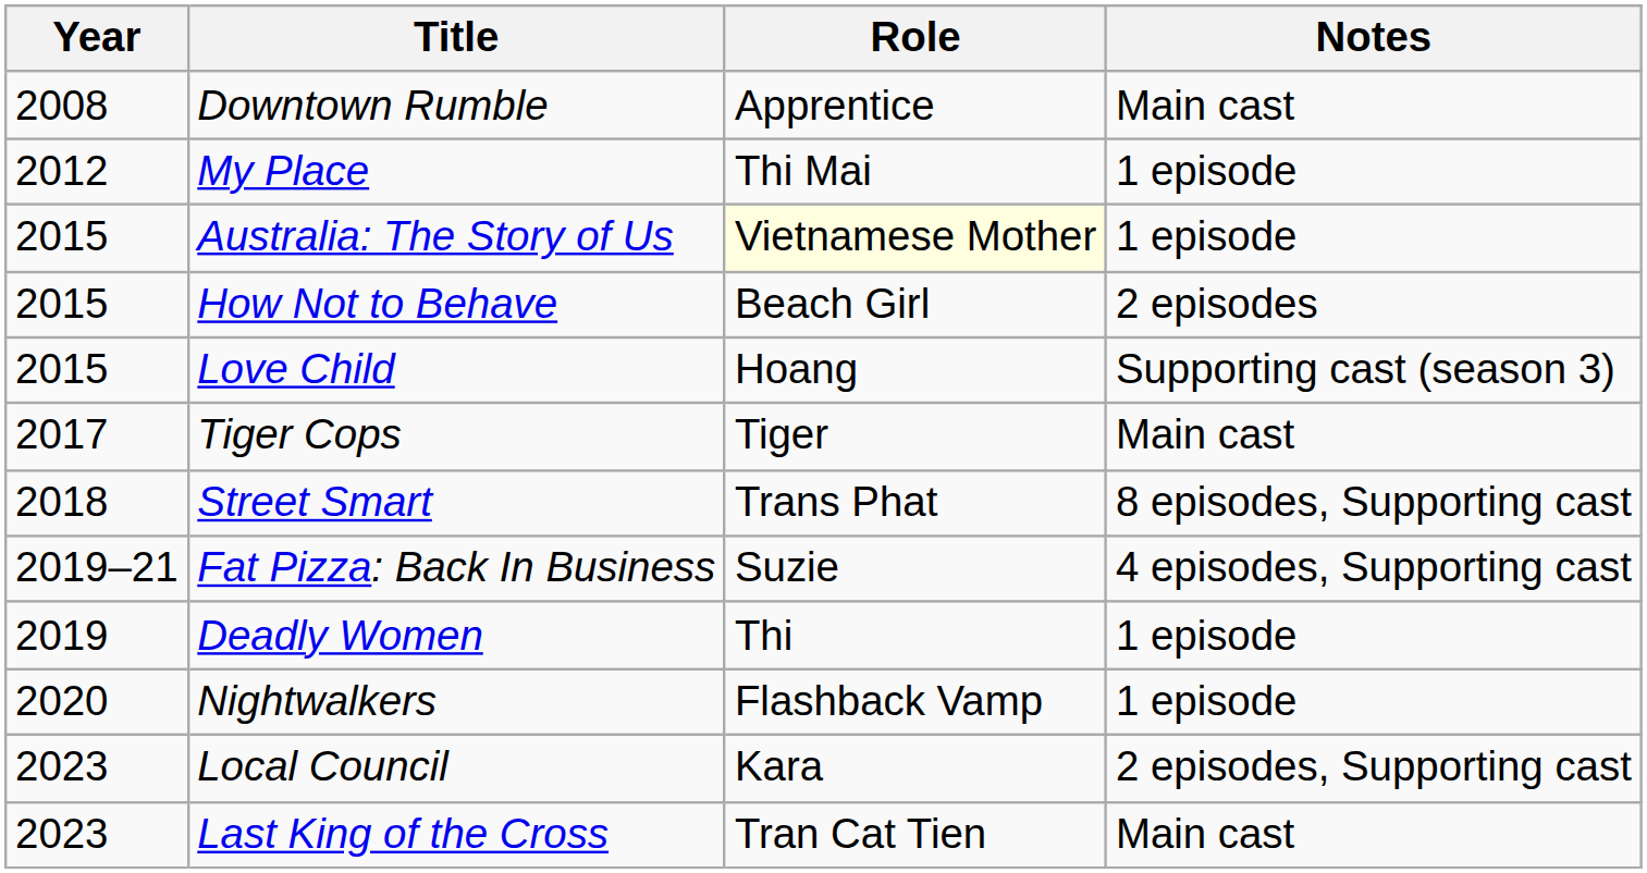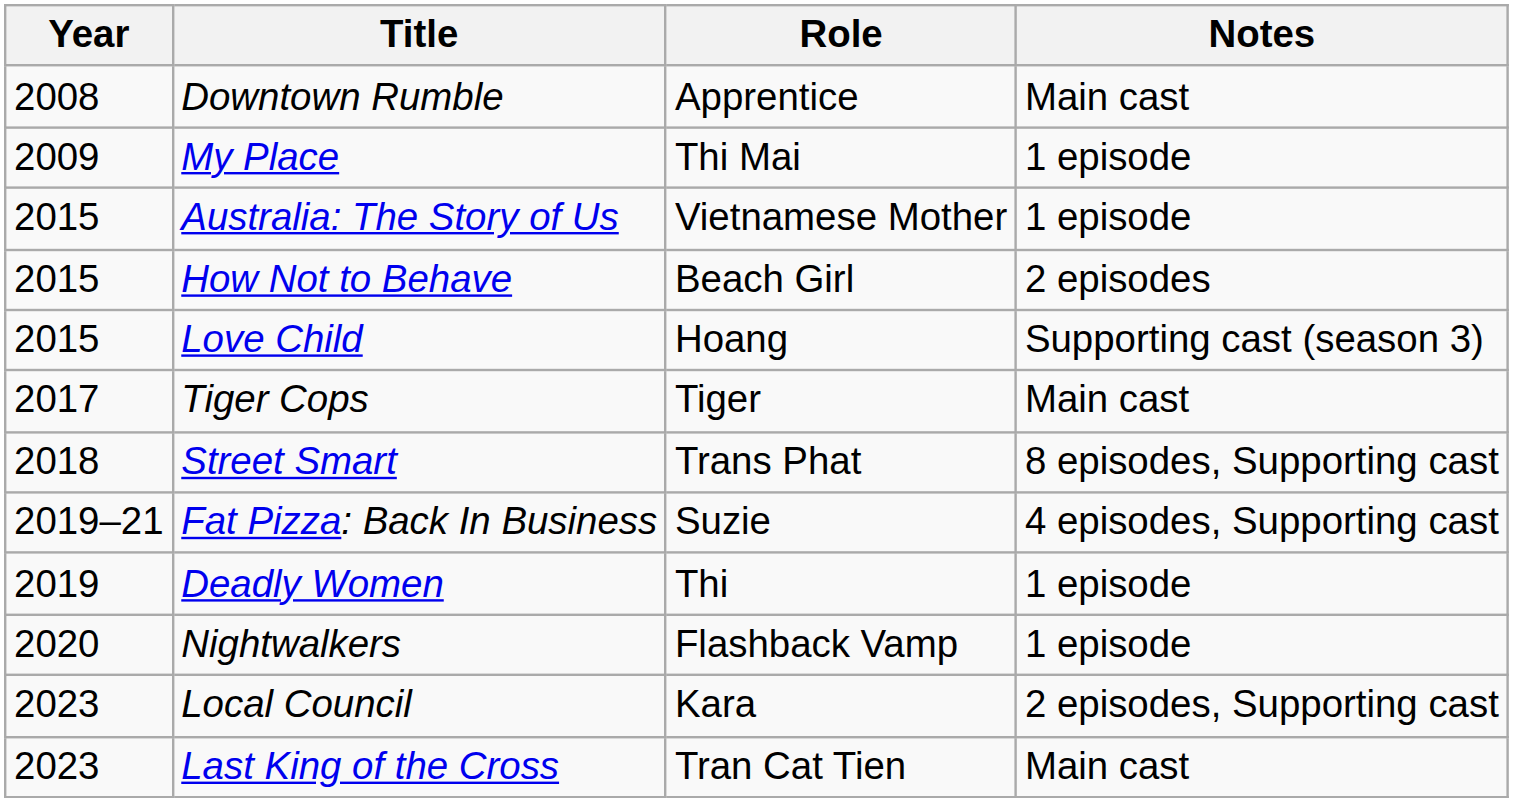 <table class="wikitable sortable">
 <tr>
 <th>Year</th>
 <th>Title</th>
 <th>Role</th>
 <th>Notes</th>
 </tr>
 <tr>
 <td>2008</td>
 <td><em>Downtown Rumble</em></td>
 <td>Apprentice</td>
 <td>Main cast</td>
 </tr>
 <tr>
-<td>2012</td>
+<td>2009</td>
 <td><em><a href='#'>My Place</a></em></td>
 <td>Thi Mai</td>
 <td>1 episode</td>
 </tr>
 <tr>
 <td>2015</td>
 <td><em><a href='#'>Australia: The Story of Us</a></em></td>
-<td style="background: lightyellow;">Vietnamese Mother</td>
+<td>Vietnamese Mother</td>
 <td>1 episode</td>
 </tr>
 <tr>
 <td>2015</td>
 <td><em><a href='#'>How Not to Behave</a></em></td>
 <td>Beach Girl</td>
 <td>2 episodes</td>
 </tr>
 <tr>
 <td>2015</td>
 <td><em><a href='#'>Love Child</a></em></td>
 <td>Hoang</td>
 <td>Supporting cast (season 3)</td>
 </tr>
 <tr>
 <td>2017</td>
 <td><em>Tiger Cops</em></td>
 <td>Tiger</td>
 <td>Main cast</td>
 </tr>
 <tr>
 <td>2018</td>
 <td><em><a href='#'>Street Smart</a></em></td>
 <td>Trans Phat</td>
 <td>8 episodes, Supporting cast</td>
 </tr>
 <tr>
 <td>2019–21</td>
 <td><em><a href='#'>Fat Pizza</a>: Back In Business</em></td>
 <td>Suzie</td>
 <td>4 episodes, Supporting cast</td>
 </tr>
 <tr>
 <td>2019</td>
 <td><em><a href='#'>Deadly Women</a></em></td>
 <td>Thi</td>
 <td>1 episode</td>
 </tr>
 <tr>
 <td>2020</td>
 <td><em>Nightwalkers</em></td>
 <td>Flashback Vamp</td>
 <td>1 episode</td>
 </tr>
 <tr>
 <td>2023</td>
 <td><em>Local Council</em></td>
 <td>Kara</td>
 <td>2 episodes, Supporting cast</td>
 </tr>
 <tr>
 <td>2023</td>
 <td><em><a href='#'>Last King of the Cross</a></em></td>
 <td>Tran Cat Tien</td>
 <td>Main cast</td>
 </tr>
 </table>
